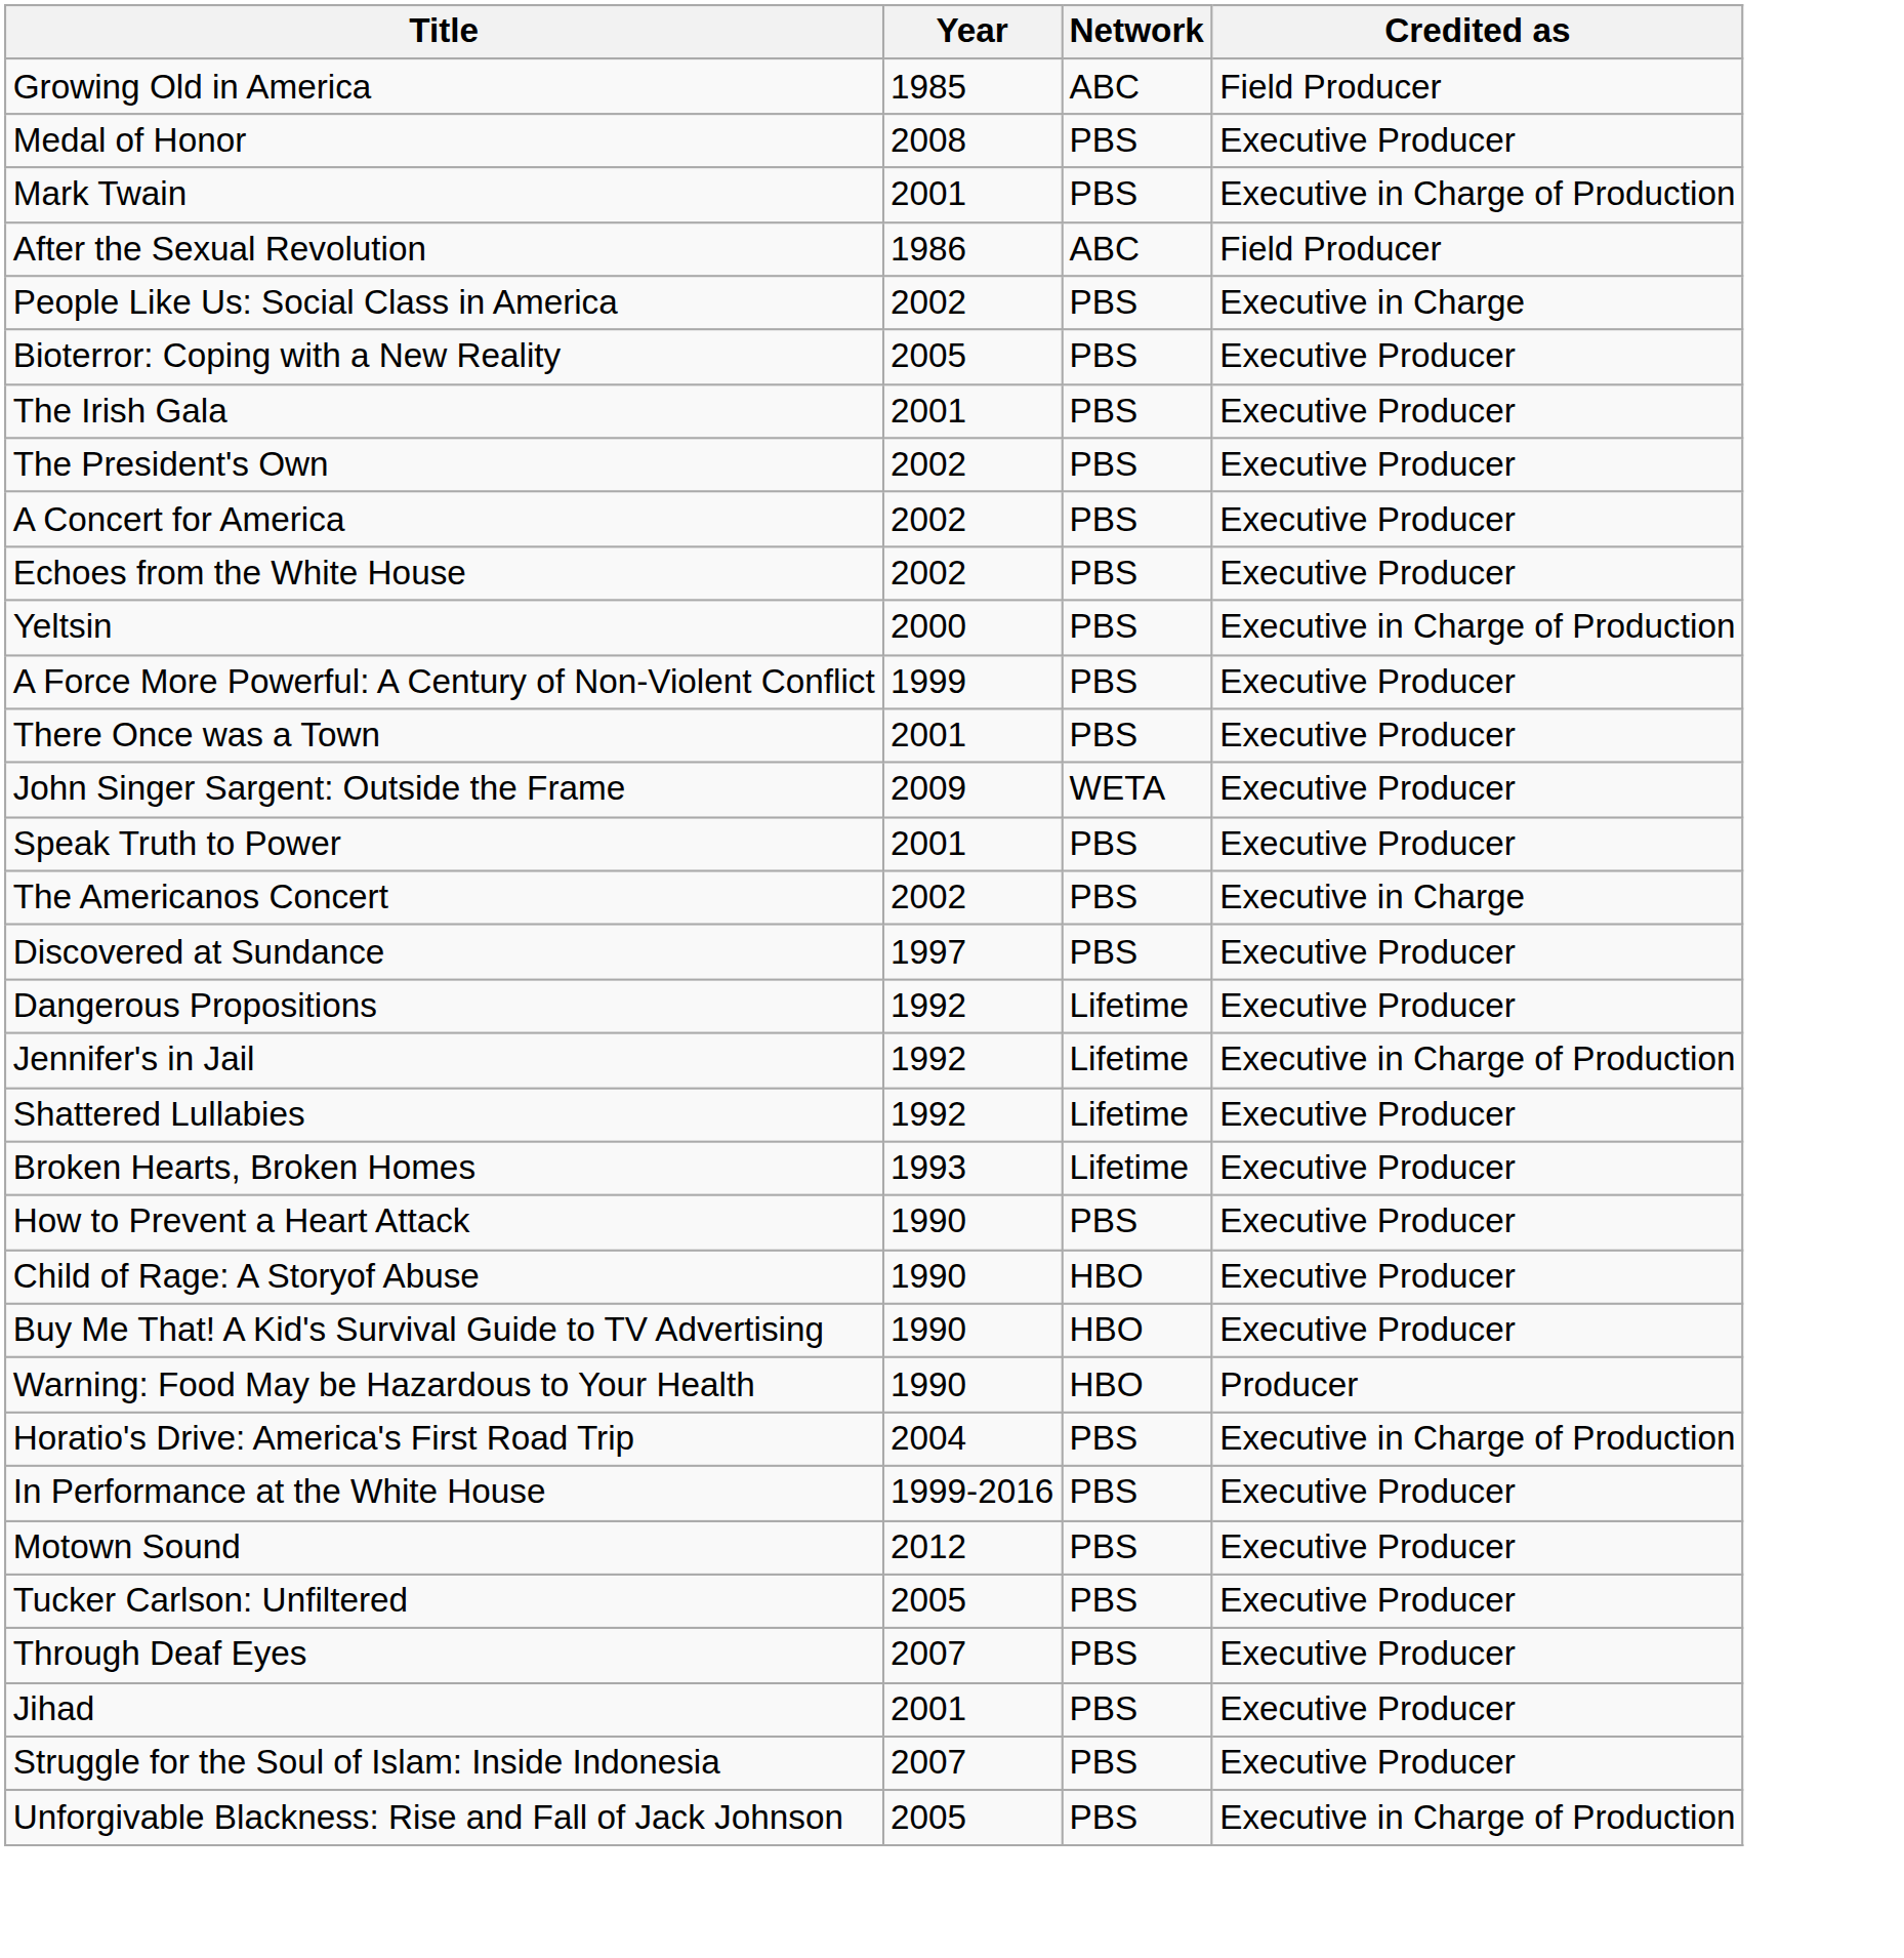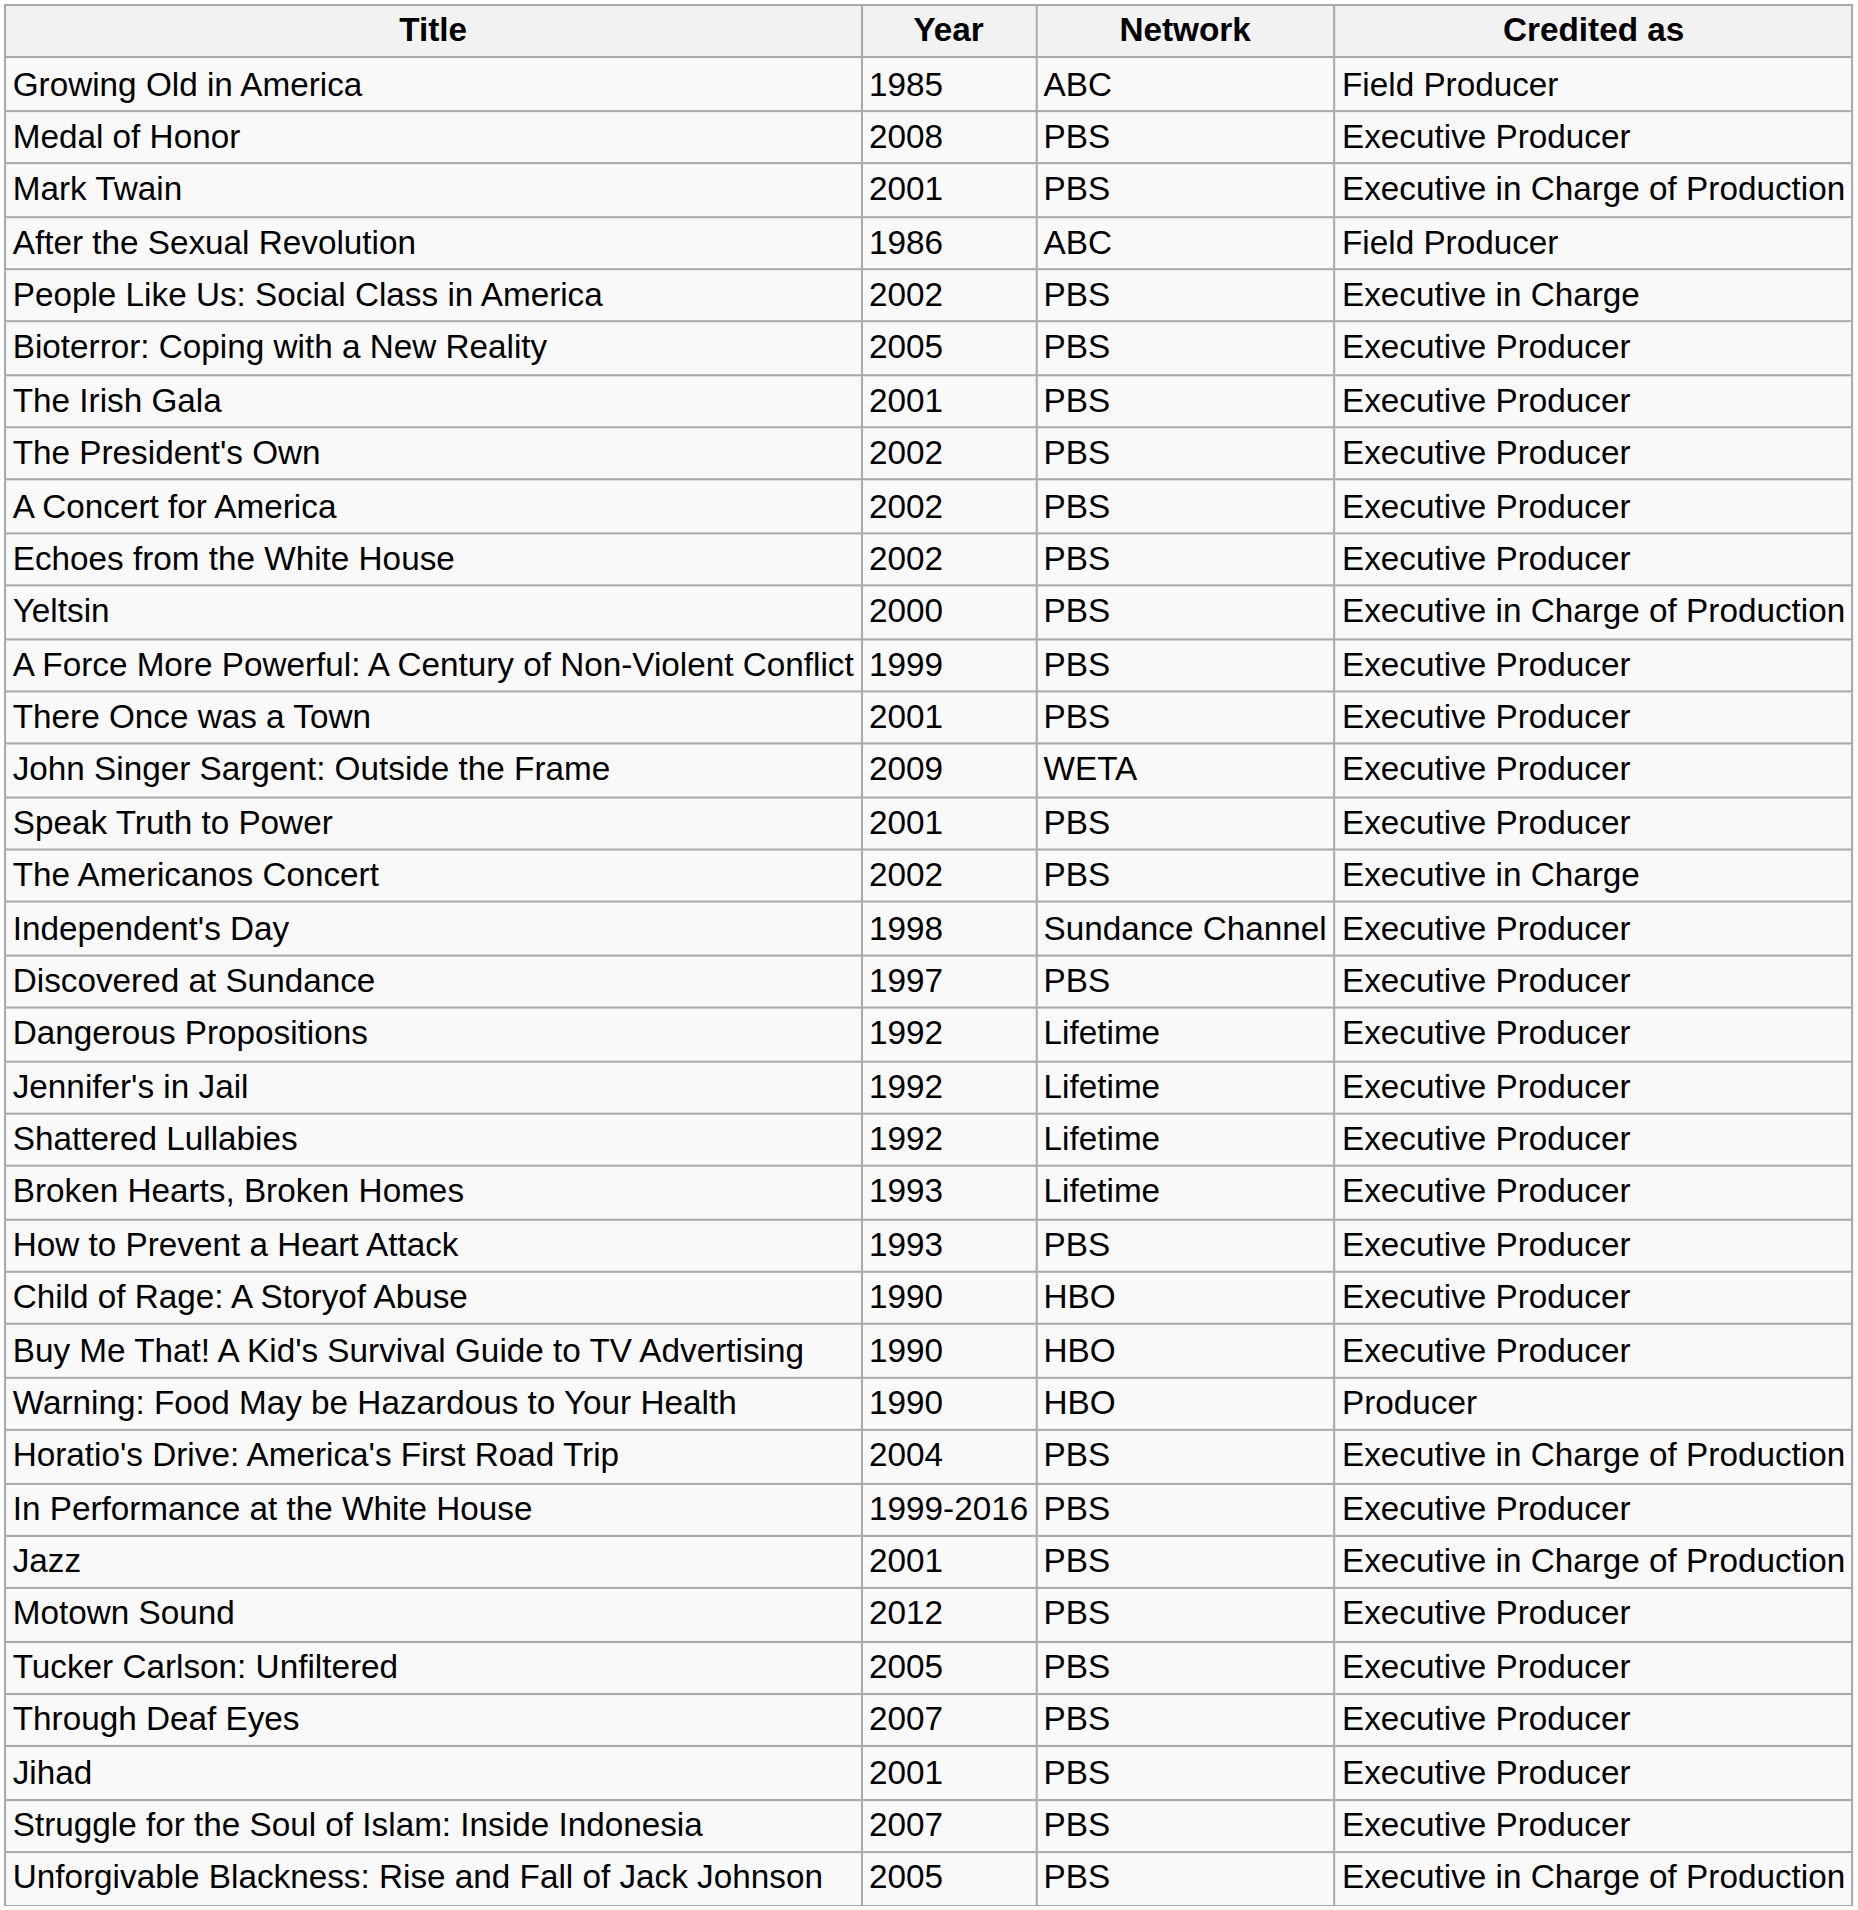 <table class="wikitable">
 <tr>
 <th>Title</th>
 <th>Year</th>
 <th>Network</th>
 <th>Credited as</th>
 </tr>
 <tr>
 <td>Growing Old in America</td>
 <td>1985</td>
 <td>ABC</td>
 <td>Field Producer</td>
 </tr>
 <tr>
 <td>Medal of Honor</td>
 <td>2008</td>
 <td>PBS</td>
 <td>Executive Producer</td>
 </tr>
 <tr>
 <td>Mark Twain</td>
 <td>2001</td>
 <td>PBS</td>
 <td>Executive in Charge of Production</td>
 </tr>
 <tr>
 <td>After the Sexual Revolution</td>
 <td>1986</td>
 <td>ABC</td>
 <td>Field Producer</td>
 </tr>
 <tr>
 <td>People Like Us: Social Class in America</td>
 <td>2002</td>
 <td>PBS</td>
 <td>Executive in Charge</td>
 </tr>
 <tr>
 <td>Bioterror: Coping with a New Reality</td>
 <td>2005</td>
 <td>PBS</td>
 <td>Executive Producer</td>
 </tr>
 <tr>
 <td>The Irish Gala</td>
 <td>2001</td>
 <td>PBS</td>
 <td>Executive Producer</td>
 </tr>
 <tr>
 <td>The President's Own</td>
 <td>2002</td>
 <td>PBS</td>
 <td>Executive Producer</td>
 </tr>
 <tr>
 <td>A Concert for America</td>
 <td>2002</td>
 <td>PBS</td>
 <td>Executive Producer</td>
 </tr>
 <tr>
 <td>Echoes from the White House</td>
 <td>2002</td>
 <td>PBS</td>
 <td>Executive Producer</td>
 </tr>
 <tr>
 <td>Yeltsin</td>
 <td>2000</td>
 <td>PBS</td>
 <td>Executive in Charge of Production</td>
 </tr>
 <tr>
 <td>A Force More Powerful: A Century of Non-Violent Conflict</td>
 <td>1999</td>
 <td>PBS</td>
 <td>Executive Producer</td>
 </tr>
 <tr>
 <td>There Once was a Town</td>
 <td>2001</td>
 <td>PBS</td>
 <td>Executive Producer</td>
 </tr>
 <tr>
 <td>John Singer Sargent: Outside the Frame</td>
 <td>2009</td>
 <td>WETA</td>
 <td>Executive Producer</td>
 </tr>
 <tr>
 <td>Speak Truth to Power</td>
 <td>2001</td>
 <td>PBS</td>
 <td>Executive Producer</td>
 </tr>
 <tr>
 <td>The Americanos Concert</td>
 <td>2002</td>
 <td>PBS</td>
 <td>Executive in Charge</td>
 </tr>
 <tr>
+<td>Independent's Day</td>
+<td>1998</td>
+<td>Sundance Channel</td>
+<td>Executive Producer</td>
+</tr>
+<tr>
 <td>Discovered at Sundance</td>
 <td>1997</td>
 <td>PBS</td>
 <td>Executive Producer</td>
 </tr>
 <tr>
 <td>Dangerous Propositions</td>
 <td>1992</td>
 <td>Lifetime</td>
 <td>Executive Producer</td>
 </tr>
 <tr>
 <td>Jennifer's in Jail</td>
 <td>1992</td>
 <td>Lifetime</td>
-<td>Executive in Charge of Production</td>
+<td>Executive Producer</td>
 </tr>
 <tr>
 <td>Shattered Lullabies</td>
 <td>1992</td>
 <td>Lifetime</td>
 <td>Executive Producer</td>
 </tr>
 <tr>
 <td>Broken Hearts, Broken Homes</td>
 <td>1993</td>
 <td>Lifetime</td>
 <td>Executive Producer</td>
 </tr>
 <tr>
 <td>How to Prevent a Heart Attack</td>
-<td>1990</td>
+<td>1993</td>
 <td>PBS</td>
 <td>Executive Producer</td>
 </tr>
 <tr>
 <td>Child of Rage: A Storyof Abuse</td>
 <td>1990</td>
 <td>HBO</td>
 <td>Executive Producer</td>
 </tr>
 <tr>
 <td>Buy Me That! A Kid's Survival Guide to TV Advertising</td>
 <td>1990</td>
 <td>HBO</td>
 <td>Executive Producer</td>
 </tr>
 <tr>
 <td>Warning: Food May be Hazardous to Your Health</td>
 <td>1990</td>
 <td>HBO</td>
 <td>Producer</td>
 </tr>
 <tr>
 <td>Horatio's Drive: America's First Road Trip</td>
 <td>2004</td>
 <td>PBS</td>
 <td>Executive in Charge of Production</td>
 </tr>
 <tr>
 <td>In Performance at the White House</td>
 <td>1999-2016</td>
 <td>PBS</td>
 <td>Executive Producer</td>
+</tr>
+<tr>
+<td>Jazz</td>
+<td>2001</td>
+<td>PBS</td>
+<td>Executive in Charge of Production</td>
 </tr>
 <tr>
 <td>Motown Sound</td>
 <td>2012</td>
 <td>PBS</td>
 <td>Executive Producer</td>
 </tr>
 <tr>
 <td>Tucker Carlson: Unfiltered</td>
 <td>2005</td>
 <td>PBS</td>
 <td>Executive Producer</td>
 </tr>
 <tr>
 <td>Through Deaf Eyes</td>
 <td>2007</td>
 <td>PBS</td>
 <td>Executive Producer</td>
 </tr>
 <tr>
 <td>Jihad</td>
 <td>2001</td>
 <td>PBS</td>
 <td>Executive Producer</td>
 </tr>
 <tr>
 <td>Struggle for the Soul of Islam: Inside Indonesia</td>
 <td>2007</td>
 <td>PBS</td>
 <td>Executive Producer</td>
 </tr>
 <tr>
 <td>Unforgivable Blackness: Rise and Fall of Jack Johnson</td>
 <td>2005</td>
 <td>PBS</td>
 <td>Executive in Charge of Production</td>
 </tr>
 <tr>
 </tr>
 </table>
